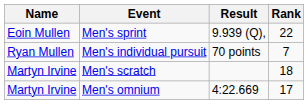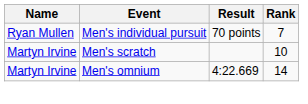 <table class="wikitable sortable">
 <tr>
 <th>Name</th>
 <th>Event</th>
 <th>Result</th>
 <th>Rank</th>
-</tr>
-<tr>
-<td><a href='#'>Eoin Mullen</a></td>
-<td><a href='#'>Men's sprint</a></td>
-<td>9.939 (Q),</td>
-<td align=center>22</td>
 </tr>
 <tr>
 <td><a href='#'>Ryan Mullen</a></td>
 <td><a href='#'>Men's individual pursuit</a></td>
 <td>70 points</td>
 <td align=center>7</td>
 </tr>
 <tr>
 <td><a href='#'>Martyn Irvine</a></td>
 <td><a href='#'>Men's scratch</a></td>
 <td></td>
-<td align=center>18</td>
+<td align=center>10</td>
 </tr>
 <tr>
 <td><a href='#'>Martyn Irvine</a></td>
 <td><a href='#'>Men's omnium</a></td>
 <td>4:22.669</td>
-<td align=center>17</td>
+<td align=center>14</td>
 </tr>
 </table>
